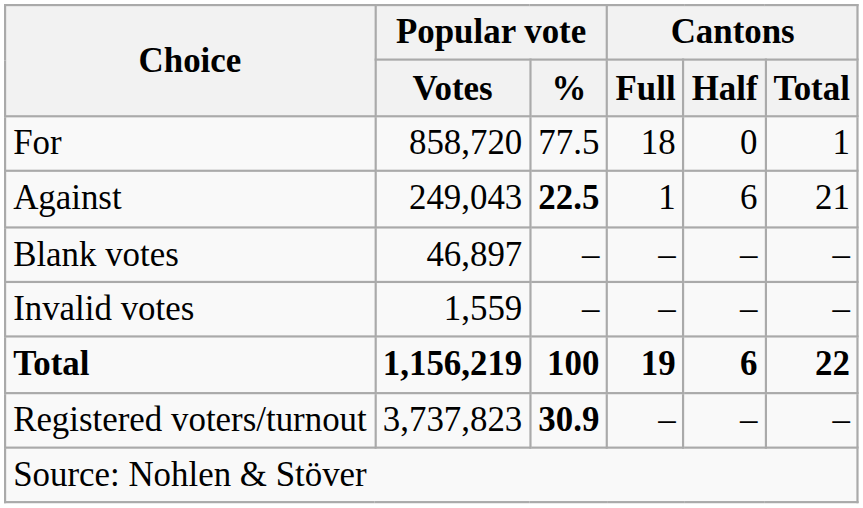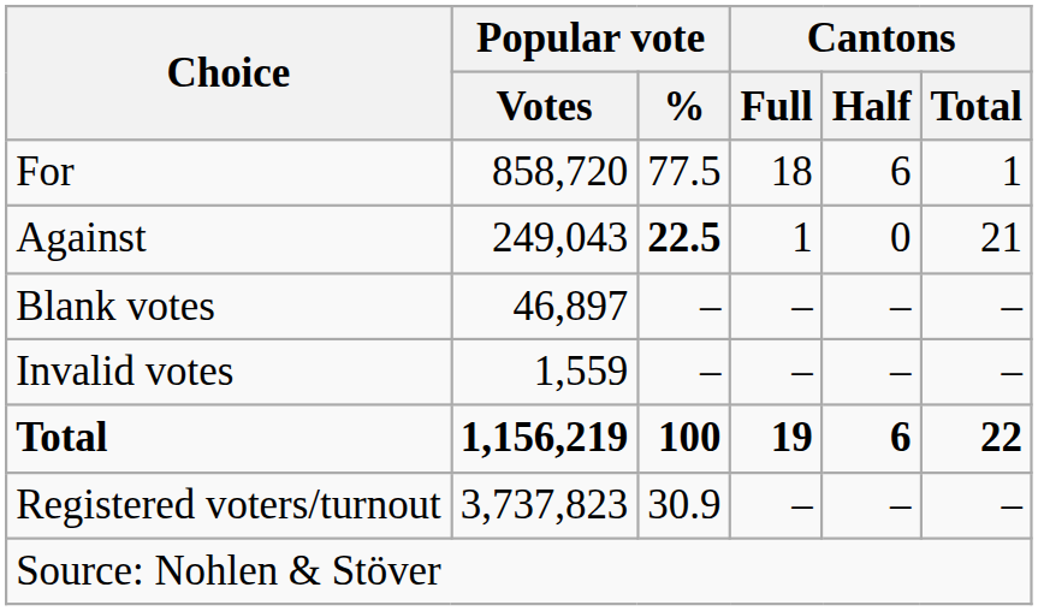 <table class=wikitable style=text-align:right>
 <tr>
 <th rowspan=2>Choice</th>
 <th colspan=2>Popular vote</th>
 <th colspan=3>Cantons</th>
 </tr>
 <tr>
 <th>Votes</th>
 <th>%</th>
 <th>Full</th>
 <th>Half</th>
 <th>Total</th>
 </tr>
 <tr>
 <td align=left>For</td>
 <td>858,720</td>
 <td>77.5</td>
 <td>18</td>
-<td>0</td>
+<td>6</td>
 <td>1</td>
 </tr>
 <tr>
 <td align=left>Against</td>
 <td>249,043</td>
 <td><strong>22.5</strong></td>
 <td>1</td>
-<td>6</td>
+<td>0</td>
 <td>21</td>
 </tr>
 <tr>
 <td align=left>Blank votes</td>
 <td>46,897</td>
 <td>–</td>
 <td>–</td>
 <td>–</td>
 <td>–</td>
 </tr>
 <tr>
 <td align=left>Invalid votes</td>
 <td>1,559</td>
 <td>–</td>
 <td>–</td>
 <td>–</td>
 <td>–</td>
 </tr>
 <tr>
 <td align=left><strong>Total</strong></td>
 <td><strong>1,156,219</strong></td>
 <td><strong>100</strong></td>
 <td><strong>19</strong></td>
 <td><strong>6</strong></td>
 <td><strong>22</strong></td>
 </tr>
 <tr>
 <td align=left>Registered voters/turnout</td>
 <td>3,737,823</td>
-<td><strong>30.9</strong></td>
+<td>30.9</td>
 <td>–</td>
 <td>–</td>
 <td>–</td>
 </tr>
 <tr>
 <td align=left colspan=6>Source: Nohlen & Stöver</td>
 </tr>
 </table>
